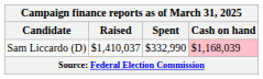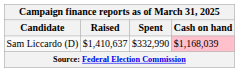 <table class="wikitable sortable">
 <tr>
 <th colspan=4>Campaign finance reports as of March 31, 2025</th>
 </tr>
 <tr style="text-align:center;">
 <th>Candidate</th>
 <th>Raised</th>
 <th>Spent</th>
 <th>Cash on hand</th>
 </tr>
 <tr>
 <td>Sam Liccardo (D)</td>
-<td>$1,410,037</td>
+<td>$1,410,637</td>
 <td>$332,990</td>
 <td style="background: pink;">$1,168,039</td>
 </tr>
 <tr>
 <th colspan="4"><small>Source: <a href='#'>Federal Election Commission</a></small></th>
 </tr>
 </table>
